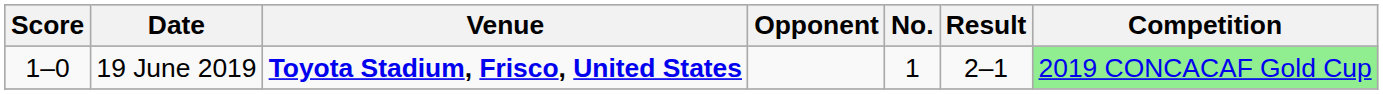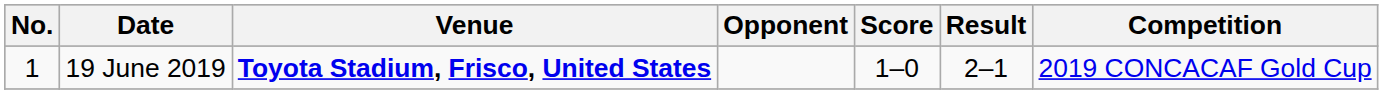 <table class="wikitable sortable">
 <tr>
-<th scope="col">Score</th>
+<th scope="col">No.</th>
 <th scope="col">Date</th>
 <th scope="col">Venue</th>
 <th scope="col">Opponent</th>
-<th scope="col">No.</th>
+<th scope="col">Score</th>
 <th scope="col">Result</th>
 <th scope="col">Competition</th>
 </tr>
 <tr>
-<td align="center">1–0</td>
+<td align="center">1</td>
 <td>19 June 2019</td>
 <td><strong><a href='#'>Toyota Stadium</a>, <a href='#'>Frisco</a>, <a href='#'>United States</a></strong></td>
 <td></td>
-<td align="center">1</td>
+<td align="center">1–0</td>
 <td align="center">2–1</td>
-<td style="background: lightgreen;"><a href='#'>2019 CONCACAF Gold Cup</a></td>
+<td><a href='#'>2019 CONCACAF Gold Cup</a></td>
 </tr>
 </table>
